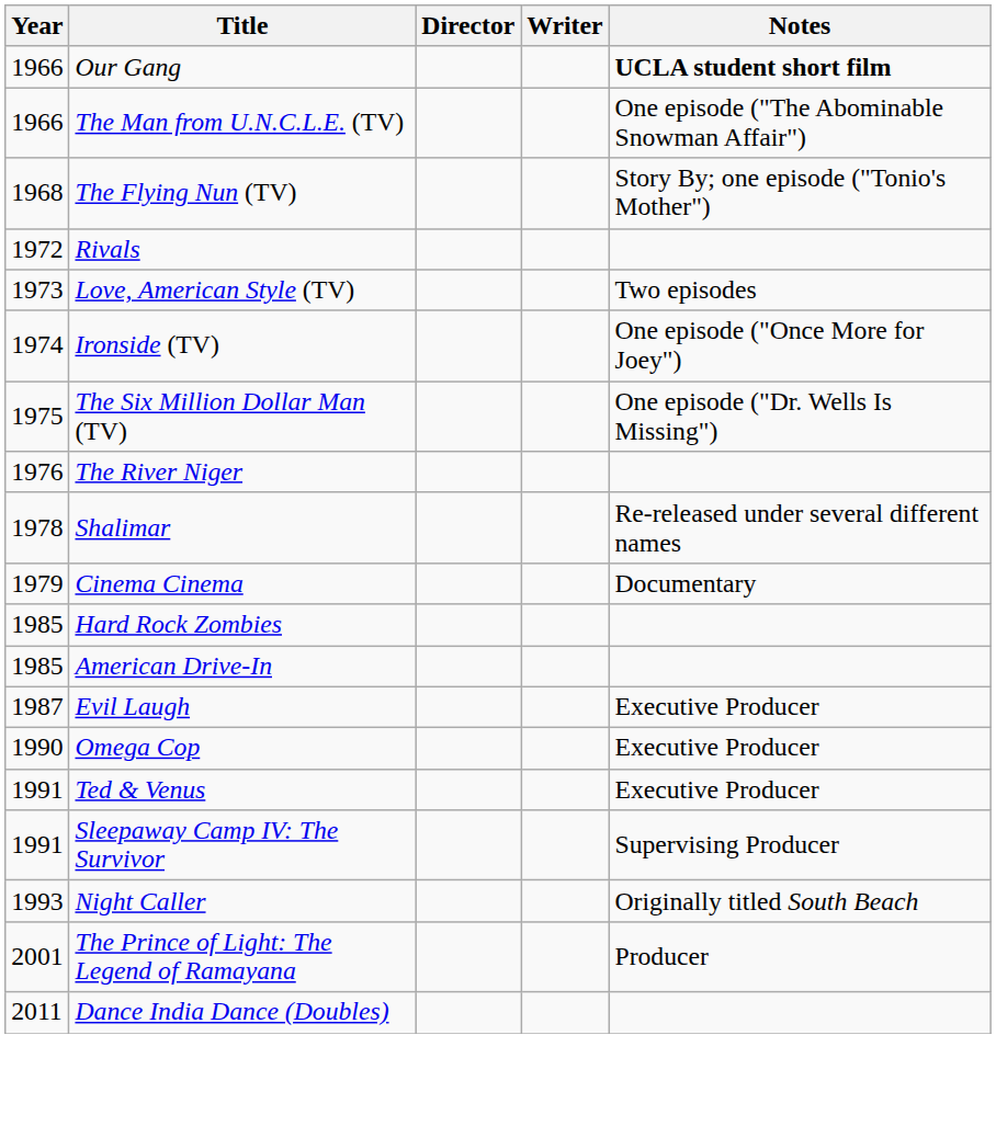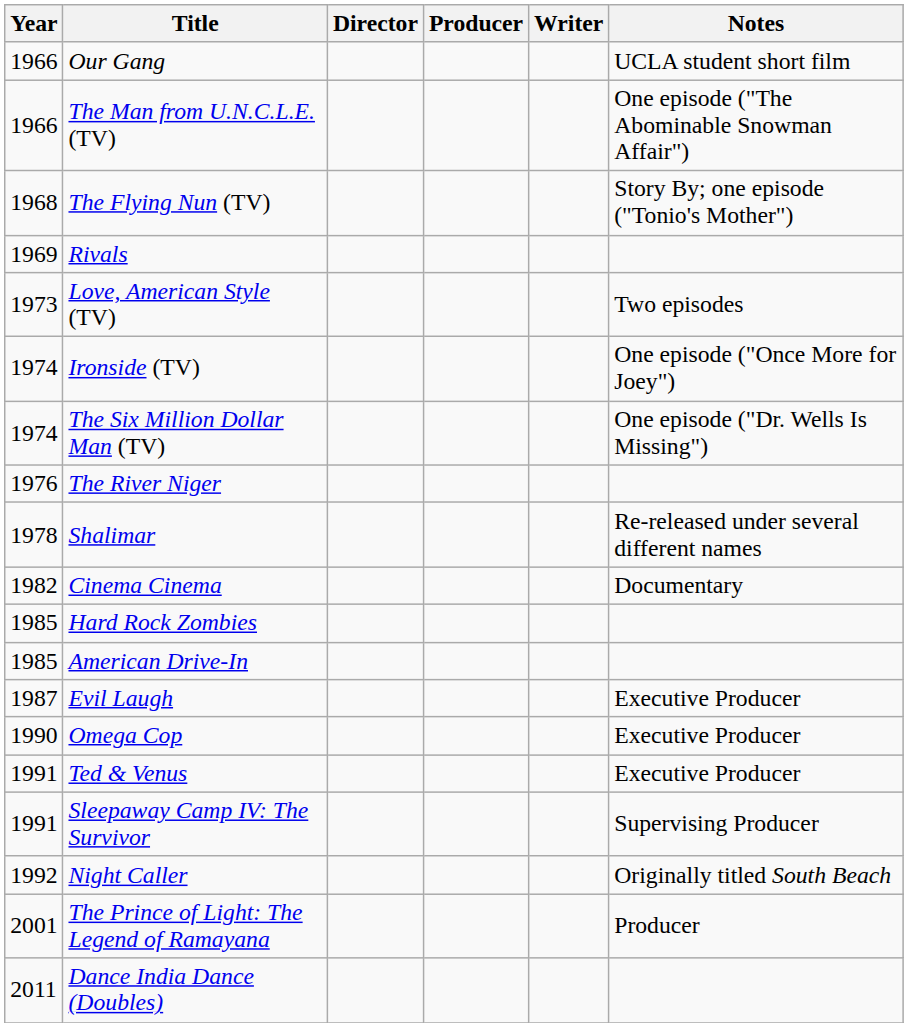 <table class="wikitable">
 <tr>
 <th>Year</th>
 <th>Title</th>
 <th>Director</th>
+<th>Producer</th>
 <th>Writer</th>
 <th>Notes</th>
 </tr>
 <tr>
 <td>1966</td>
 <td><em>Our Gang</em></td>
 <td></td>
 <td></td>
-<td><strong>UCLA student short film</strong></td>
+<td></td>
+<td>UCLA student short film</td>
 </tr>
 <tr>
 <td>1966</td>
 <td><em><a href='#'>The Man from U.N.C.L.E.</a></em> (TV)</td>
+<td></td>
 <td></td>
 <td></td>
 <td>One episode ("The Abominable Snowman Affair")</td>
 </tr>
 <tr>
 <td>1968</td>
 <td><em><a href='#'>The Flying Nun</a></em> (TV)</td>
 <td></td>
 <td></td>
+<td></td>
 <td>Story By; one episode ("Tonio's Mother")</td>
 </tr>
 <tr>
-<td>1972</td>
+<td>1969</td>
 <td><em><a href='#'>Rivals</a></em></td>
+<td></td>
 <td></td>
 <td></td>
 <td></td>
 </tr>
 <tr>
 <td>1973</td>
 <td><em><a href='#'>Love, American Style</a></em> (TV)</td>
 <td></td>
 <td></td>
+<td></td>
 <td>Two episodes</td>
 </tr>
 <tr>
 <td>1974</td>
 <td><em><a href='#'>Ironside</a></em> (TV)</td>
 <td></td>
 <td></td>
+<td></td>
 <td>One episode ("Once More for Joey")</td>
 </tr>
 <tr>
-<td>1975</td>
+<td>1974</td>
 <td><em><a href='#'>The Six Million Dollar Man</a></em> (TV)</td>
+<td></td>
 <td></td>
 <td></td>
 <td>One episode ("Dr. Wells Is Missing")</td>
 </tr>
 <tr>
 <td>1976</td>
 <td><em><a href='#'>The River Niger</a></em></td>
 <td></td>
 <td></td>
 <td></td>
+<td></td>
 </tr>
 <tr>
 <td>1978</td>
 <td><em><a href='#'>Shalimar</a></em></td>
 <td></td>
 <td></td>
+<td></td>
 <td>Re-released under several different names</td>
 </tr>
 <tr>
-<td>1979</td>
+<td>1982</td>
 <td><em><a href='#'>Cinema Cinema</a></em></td>
+<td></td>
 <td></td>
 <td></td>
 <td>Documentary</td>
 </tr>
 <tr>
 <td>1985</td>
 <td><em><a href='#'>Hard Rock Zombies</a></em></td>
 <td></td>
 <td></td>
 <td></td>
+<td></td>
 </tr>
 <tr>
 <td>1985</td>
 <td><em><a href='#'>American Drive-In</a></em></td>
+<td></td>
 <td></td>
 <td></td>
 <td></td>
 </tr>
 <tr>
 <td>1987</td>
 <td><em><a href='#'>Evil Laugh</a></em></td>
 <td></td>
 <td></td>
+<td></td>
 <td>Executive Producer</td>
 </tr>
 <tr>
 <td>1990</td>
 <td><em><a href='#'>Omega Cop</a></em></td>
+<td></td>
 <td></td>
 <td></td>
 <td>Executive Producer</td>
 </tr>
 <tr>
 <td>1991</td>
 <td><em><a href='#'>Ted & Venus</a></em></td>
 <td></td>
 <td></td>
+<td></td>
 <td>Executive Producer</td>
 </tr>
 <tr>
 <td>1991</td>
 <td><em><a href='#'>Sleepaway Camp IV: The Survivor</a></em></td>
 <td></td>
 <td></td>
+<td></td>
 <td>Supervising Producer</td>
 </tr>
 <tr>
-<td>1993</td>
+<td>1992</td>
 <td><em><a href='#'>Night Caller</a></em></td>
+<td></td>
 <td></td>
 <td></td>
 <td>Originally titled <em>South Beach</em></td>
 </tr>
 <tr>
 <td>2001</td>
 <td><em><a href='#'>The Prince of Light: The Legend of Ramayana</a></em></td>
+<td></td>
 <td></td>
 <td></td>
 <td>Producer</td>
 </tr>
 <tr>
 <td>2011</td>
 <td><em><a href='#'>Dance India Dance (Doubles)</a></em></td>
 <td></td>
 <td></td>
 <td></td>
+<td></td>
 </tr>
 </table>
